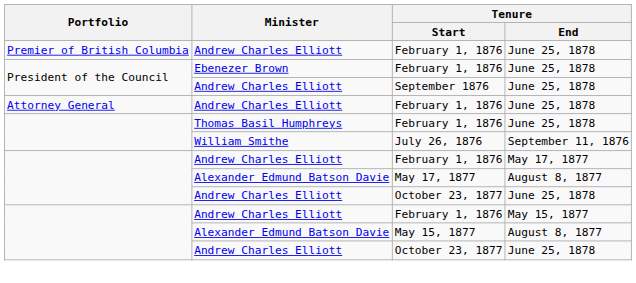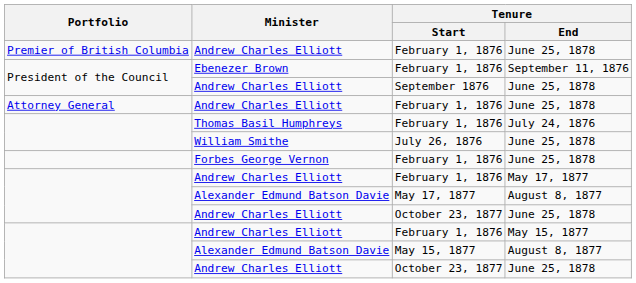 <table class="wikitable sortable">
 <tr>
 <th colspan="1" rowspan="2">Portfolio</th>
 <th rowspan="2">Minister</th>
 <th colspan="2">Tenure</th>
 </tr>
 <tr>
 <th>Start</th>
 <th>End</th>
 </tr>
 <tr>
 <td><a href='#'>Premier of British Columbia</a></td>
 <td><a href='#'>Andrew Charles Elliott</a></td>
 <td>February 1, 1876</td>
 <td>June 25, 1878</td>
 </tr>
 <tr>
 <td rowspan="2">President of the Council</td>
 <td><a href='#'>Ebenezer Brown</a></td>
 <td>February 1, 1876</td>
-<td>June 25, 1878</td>
+<td>September 11, 1876</td>
 </tr>
 <tr>
 <td><a href='#'>Andrew Charles Elliott</a></td>
 <td>September 1876</td>
 <td>June 25, 1878</td>
 </tr>
 <tr>
 <td><a href='#'>Attorney General</a></td>
 <td><a href='#'>Andrew Charles Elliott</a></td>
 <td>February 1, 1876</td>
 <td>June 25, 1878</td>
 </tr>
 <tr>
 <td rowspan="2"></td>
 <td><a href='#'>Thomas Basil Humphreys</a></td>
 <td>February 1, 1876</td>
-<td>June 25, 1878</td>
+<td>July 24, 1876</td>
 </tr>
 <tr>
 <td><a href='#'>William Smithe</a></td>
 <td>July 26, 1876</td>
-<td>September 11, 1876</td>
+<td>June 25, 1878</td>
+</tr>
+<tr>
+<td></td>
+<td><a href='#'>Forbes George Vernon</a></td>
+<td>February 1, 1876</td>
+<td>June 25, 1878</td>
 </tr>
 <tr>
 <td rowspan="3"></td>
 <td><a href='#'>Andrew Charles Elliott</a></td>
 <td>February 1, 1876</td>
 <td>May 17, 1877</td>
 </tr>
 <tr>
 <td><a href='#'>Alexander Edmund Batson Davie</a></td>
 <td>May 17, 1877</td>
 <td>August 8, 1877</td>
 </tr>
 <tr>
 <td><a href='#'>Andrew Charles Elliott</a></td>
 <td>October 23, 1877</td>
 <td>June 25, 1878</td>
 </tr>
 <tr>
 <td rowspan="3"></td>
 <td><a href='#'>Andrew Charles Elliott</a></td>
 <td>February 1, 1876</td>
 <td>May 15, 1877</td>
 </tr>
 <tr>
 <td><a href='#'>Alexander Edmund Batson Davie</a></td>
 <td>May 15, 1877</td>
 <td>August 8, 1877</td>
 </tr>
 <tr>
 <td><a href='#'>Andrew Charles Elliott</a></td>
 <td>October 23, 1877</td>
 <td>June 25, 1878</td>
 </tr>
 </table>
